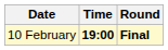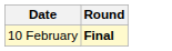 <table class="wikitable">
 <tr>
 <th>Date</th>
-<th>Time</th>
 <th>Round</th>
 </tr>
 <tr style=background:lemonchiffon>
 <td>10 February</td>
-<td><strong>19:00</strong></td>
 <td><strong>Final</strong></td>
 </tr>
 </table>
